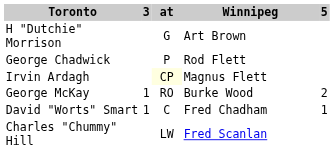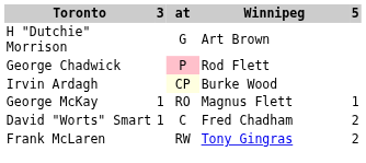 <table cellpadding=2 cellspacing=0 border=0>
 <tr bgcolor=#cccccc>
 <th width=150>Toronto</th>
 <th>3</th>
 <th width=30>at</th>
 <th width=150>Winnipeg</th>
 <th>5</th>
 </tr>
 <tr>
 <td>H "Dutchie" Morrison</td>
 <td></td>
 <td align=center>G</td>
 <td>Art Brown</td>
 <td></td>
 <td></td>
 </tr>
 <tr>
 <td>George Chadwick</td>
 <td></td>
-<td align=center>P</td>
+<td align=center style="background: pink;">P</td>
 <td>Rod Flett</td>
 <td></td>
 <td></td>
 </tr>
 <tr>
 <td>Irvin Ardagh</td>
 <td></td>
 <td align=center style="background: lightyellow;">CP</td>
-<td>Magnus Flett</td>
+<td>Burke Wood</td>
 <td></td>
 <td></td>
 </tr>
 <tr>
 <td>George McKay</td>
 <td>1</td>
 <td align=center>RO</td>
-<td>Burke Wood</td>
-<td>2</td>
+<td>Magnus Flett</td>
+<td>1</td>
 <td></td>
 </tr>
 <tr>
 <td>David "Worts" Smart</td>
 <td>1</td>
 <td align=center>C</td>
 <td>Fred Chadham</td>
-<td>1</td>
+<td>2</td>
 <td></td>
 </tr>
 <tr>
-<td>Charles "Chummy" Hill</td>
+<td>Frank McLaren</td>
 <td></td>
-<td align=center>LW</td>
-<td><a href='#'>Fred Scanlan</a></td>
-<td></td>
+<td align=center>RW</td>
+<td><a href='#'>Tony Gingras</a></td>
+<td>2</td>
 <td></td>
 </tr>
 <tr>
 </tr>
 </table>
